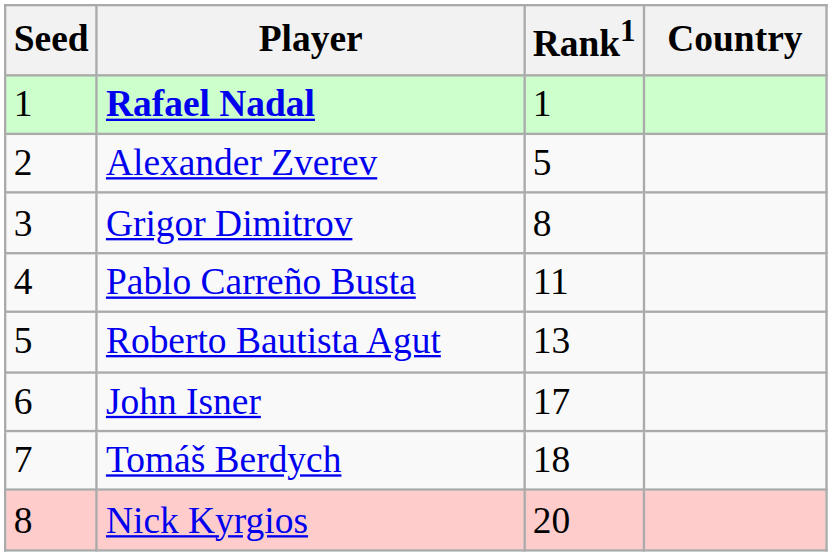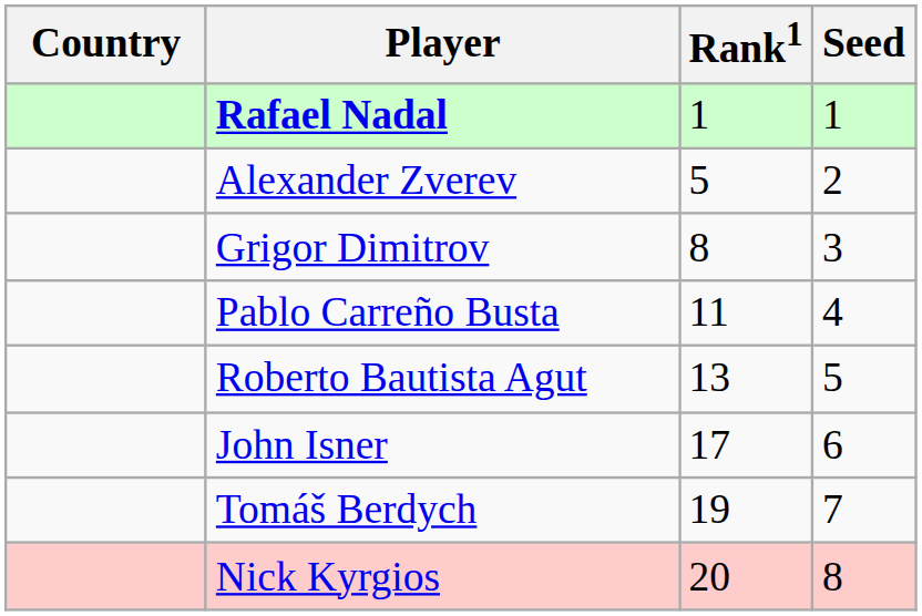 <table class="sortable wikitable">
 <tr>
-<th>Seed</th>
+<th width="70">Country</th>
 <th width="175">Player</th>
 <th>Rank<sup>1</sup></th>
-<th width="70">Country</th>
+<th>Seed</th>
 </tr>
 <tr style="background:#cfc;">
-<td>1</td>
+<td></td>
 <td><strong><a href='#'>Rafael Nadal</a></strong></td>
 <td>1</td>
-<td></td>
+<td>1</td>
 </tr>
 <tr>
-<td>2</td>
+<td></td>
 <td><a href='#'>Alexander Zverev</a></td>
 <td>5</td>
-<td></td>
+<td>2</td>
 </tr>
 <tr>
-<td>3</td>
+<td></td>
 <td><a href='#'>Grigor Dimitrov</a></td>
 <td>8</td>
-<td></td>
+<td>3</td>
 </tr>
 <tr>
-<td>4</td>
+<td></td>
 <td><a href='#'>Pablo Carreño Busta</a></td>
 <td>11</td>
-<td></td>
+<td>4</td>
 </tr>
 <tr>
-<td>5</td>
+<td></td>
 <td><a href='#'>Roberto Bautista Agut</a></td>
 <td>13</td>
-<td></td>
+<td>5</td>
 </tr>
 <tr>
-<td>6</td>
+<td></td>
 <td><a href='#'>John Isner</a></td>
 <td>17</td>
-<td></td>
+<td>6</td>
 </tr>
 <tr>
+<td></td>
+<td><a href='#'>Tomáš Berdych</a></td>
+<td>19</td>
 <td>7</td>
-<td><a href='#'>Tomáš Berdych</a></td>
-<td>18</td>
-<td></td>
 </tr>
 <tr style="background:#fcc;">
-<td>8</td>
+<td></td>
 <td><a href='#'>Nick Kyrgios</a></td>
 <td>20</td>
-<td></td>
+<td>8</td>
 </tr>
 </table>
